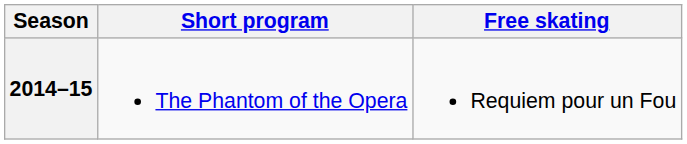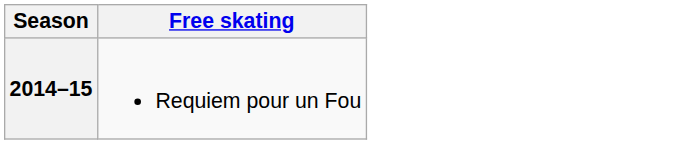 <table class=wikitable style=text-align:center>
 <tr>
 <th>Season</th>
-<th><a href='#'>Short program</a></th>
 <th><a href='#'>Free skating</a></th>
 </tr>
 <tr>
 <th>2014–15</th>
-<td><br><ul><li><a href='#'>The Phantom of the Opera</a> <br></li></ul></td>
 <td><br><ul><li>Requiem pour un Fou <br></li></ul></td>
 </tr>
 </table>
